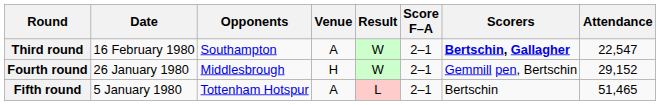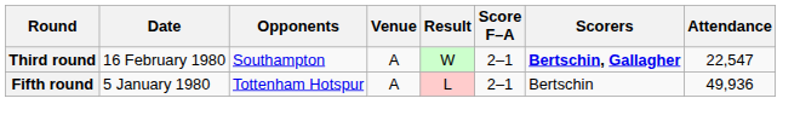 <table class="wikitable plainrowheaders" style="text-align:center">
 <tr>
 <th scope="col">Round</th>
 <th scope="col">Date</th>
 <th scope="col">Opponents</th>
 <th scope="col">Venue</th>
 <th scope="col">Result</th>
 <th scope="col">Score<br>F–A</th>
 <th scope="col">Scorers</th>
 <th scope="col">Attendance</th>
 </tr>
 <tr>
 <th scope="row">Third round</th>
 <td align="left">16 February 1980</td>
 <td align="left"><a href='#'>Southampton</a></td>
 <td>A</td>
 <td style="background:#cfc">W</td>
 <td>2–1</td>
 <td align="left"><strong><a href='#'>Bertschin</a>, <a href='#'>Gallagher</a></strong></td>
 <td>22,547</td>
 </tr>
 <tr>
-<th scope="row">Fourth round</th>
-<td align="left">26 January 1980</td>
-<td align="left"><a href='#'>Middlesbrough</a></td>
-<td>H</td>
-<td style="background:#cfc">W</td>
-<td>2–1</td>
-<td align="left"><a href='#'>Gemmill</a> <a href='#'>pen</a>, Bertschin</td>
-<td>29,152</td>
-</tr>
-<tr>
 <th scope="row">Fifth round</th>
 <td align="left">5 January 1980</td>
 <td align="left"><a href='#'>Tottenham Hotspur</a></td>
 <td>A</td>
 <td style="background:#fcc">L</td>
 <td>2–1</td>
 <td align="left">Bertschin</td>
-<td>51,465</td>
+<td>49,936</td>
 </tr>
 </table>
